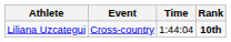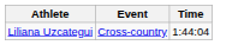 <table class=wikitable style="font-size:95%">
 <tr>
 <th>Athlete</th>
 <th>Event</th>
 <th>Time</th>
-<th>Rank</th>
 </tr>
 <tr>
 <td><a href='#'>Liliana Uzcategui</a></td>
 <td align=center><a href='#'>Cross-country</a></td>
 <td align=center>1:44:04</td>
-<td align=center><strong>10th</strong></td>
 </tr>
 </table>
